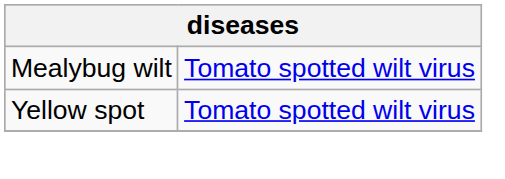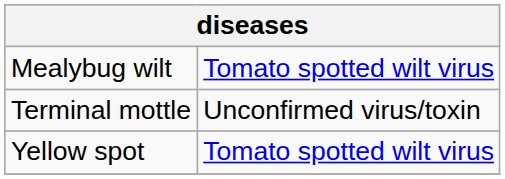 <table class="wikitable" style="clear">
 <tr>
 <th colspan=2><strong> diseases</strong><br></th>
 </tr>
 <tr>
 <td>Mealybug wilt</td>
 <td><a href='#'>Tomato spotted wilt virus</a></td>
 </tr>
 <tr>
+<td>Terminal mottle</td>
+<td>Unconfirmed virus/toxin</td>
+</tr>
+<tr>
 <td>Yellow spot</td>
 <td><a href='#'>Tomato spotted wilt virus</a></td>
 </tr>
 <tr>
 </tr>
 </table>
